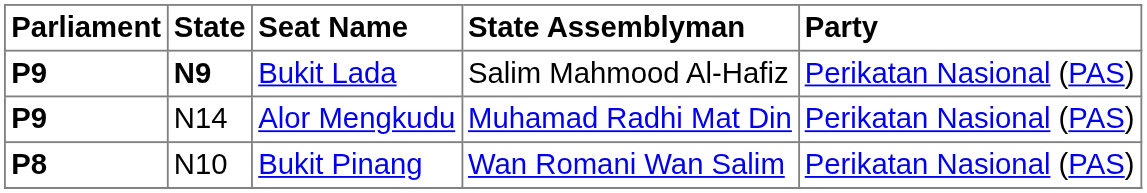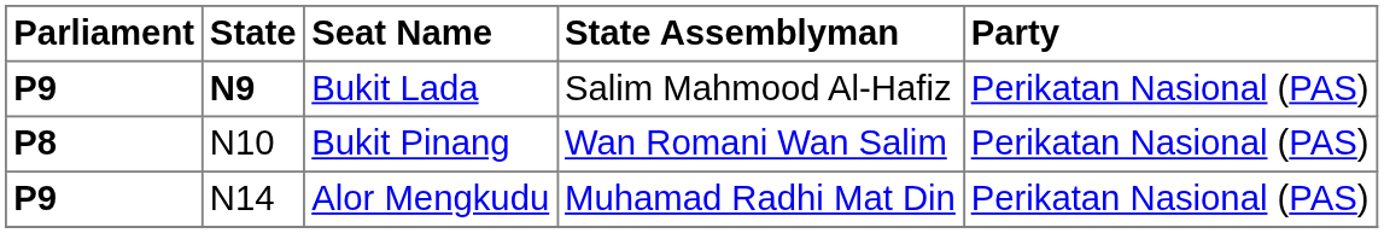 <table class="toccolours sortable" border="1" cellpadding="3" style="border-collapse:collapse; text-align: left;">
 <tr>
 <th align="center">Parliament</th>
 <th>State</th>
 <th>Seat Name</th>
 <th>State Assemblyman</th>
 <th>Party</th>
 </tr>
 <tr>
 <th>P9</th>
 <td><strong>N9</strong></td>
 <td><a href='#'>Bukit Lada</a></td>
 <td>Salim Mahmood Al-Hafiz</td>
 <td><a href='#'>Perikatan Nasional</a> (<a href='#'>PAS</a>)</td>
 </tr>
 <tr>
+<th align="left">P8</th>
+<td>N10</td>
+<td><a href='#'>Bukit Pinang</a></td>
+<td><a href='#'>Wan Romani Wan Salim</a></td>
+<td><a href='#'>Perikatan Nasional</a> (<a href='#'>PAS</a>)</td>
+</tr>
+<tr>
 <th>P9</th>
 <td>N14</td>
 <td><a href='#'>Alor Mengkudu</a></td>
 <td><a href='#'>Muhamad Radhi Mat Din</a></td>
 <td><a href='#'>Perikatan Nasional</a> (<a href='#'>PAS</a>)</td>
 </tr>
 <tr>
-<th align="left">P8</th>
-<td>N10</td>
-<td><a href='#'>Bukit Pinang</a></td>
-<td><a href='#'>Wan Romani Wan Salim</a></td>
-<td><a href='#'>Perikatan Nasional</a> (<a href='#'>PAS</a>)</td>
-</tr>
-<tr>
 </tr>
 </table>
